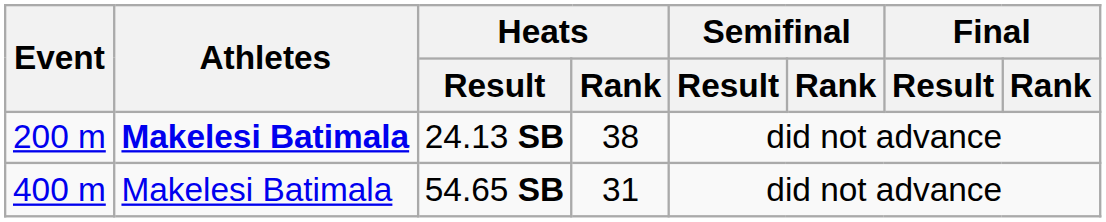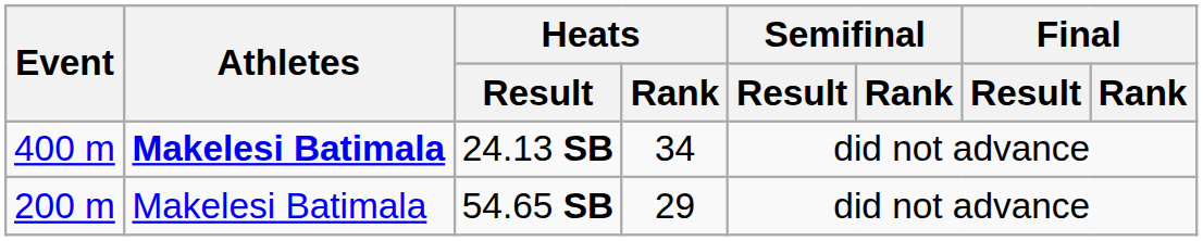 <table class="wikitable" border="1" style="font-size:90%">
 <tr>
 <th rowspan="2">Event</th>
 <th rowspan="2">Athletes</th>
 <th colspan="2">Heats</th>
 <th colspan="2">Semifinal</th>
 <th colspan="2">Final</th>
 </tr>
 <tr>
 <th>Result</th>
 <th>Rank</th>
 <th>Result</th>
 <th>Rank</th>
 <th>Result</th>
 <th>Rank</th>
 </tr>
 <tr>
-<td><a href='#'>200 m</a></td>
+<td><a href='#'>400 m</a></td>
 <td><strong><a href='#'>Makelesi Batimala</a></strong></td>
 <td align=center>24.13 <strong>SB</strong></td>
-<td align=center>38</td>
+<td align=center>34</td>
 <td align=center colspan=4>did not advance</td>
 </tr>
 <tr>
-<td><a href='#'>400 m</a></td>
+<td><a href='#'>200 m</a></td>
 <td><a href='#'>Makelesi Batimala</a></td>
 <td align=center>54.65 <strong>SB</strong></td>
-<td align=center>31</td>
+<td align=center>29</td>
 <td align=center colspan=4>did not advance</td>
 </tr>
 </table>
